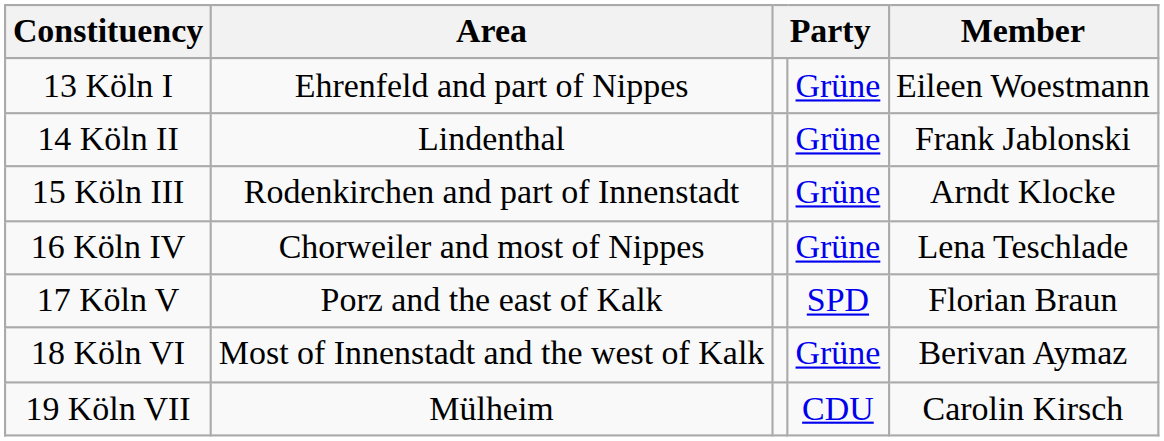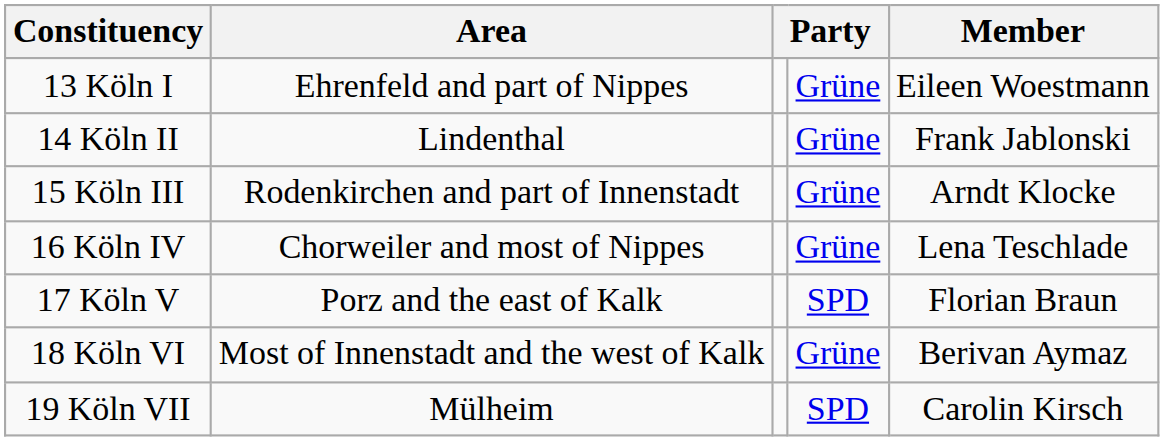 <table class="wikitable" style="text-align:center">
 <tr>
 <th>Constituency</th>
 <th>Area</th>
 <th colspan=2>Party</th>
 <th>Member</th>
 </tr>
 <tr>
 <td>13 Köln I</td>
 <td>Ehrenfeld and part of Nippes</td>
 <td bgcolor=></td>
 <td><a href='#'>Grüne</a></td>
 <td>Eileen Woestmann</td>
 </tr>
 <tr>
 <td>14 Köln II</td>
 <td>Lindenthal</td>
 <td bgcolor=></td>
 <td><a href='#'>Grüne</a></td>
 <td>Frank Jablonski</td>
 </tr>
 <tr>
 <td>15 Köln III</td>
 <td>Rodenkirchen and part of Innenstadt</td>
 <td bgcolor=></td>
 <td><a href='#'>Grüne</a></td>
 <td>Arndt Klocke</td>
 </tr>
 <tr>
 <td>16 Köln IV</td>
 <td>Chorweiler and most of Nippes</td>
 <td bgcolor=></td>
 <td><a href='#'>Grüne</a></td>
 <td>Lena Teschlade</td>
 </tr>
 <tr>
 <td>17 Köln V</td>
 <td>Porz and the east of Kalk</td>
 <td bgcolor=></td>
 <td><a href='#'>SPD</a></td>
 <td>Florian Braun</td>
 </tr>
 <tr>
 <td>18 Köln VI</td>
 <td>Most of Innenstadt and the west of Kalk</td>
 <td bgcolor=></td>
 <td><a href='#'>Grüne</a></td>
 <td>Berivan Aymaz</td>
 </tr>
 <tr>
 <td>19 Köln VII</td>
 <td>Mülheim</td>
 <td bgcolor=></td>
-<td><a href='#'>CDU</a></td>
+<td><a href='#'>SPD</a></td>
 <td>Carolin Kirsch</td>
 </tr>
 </table>
